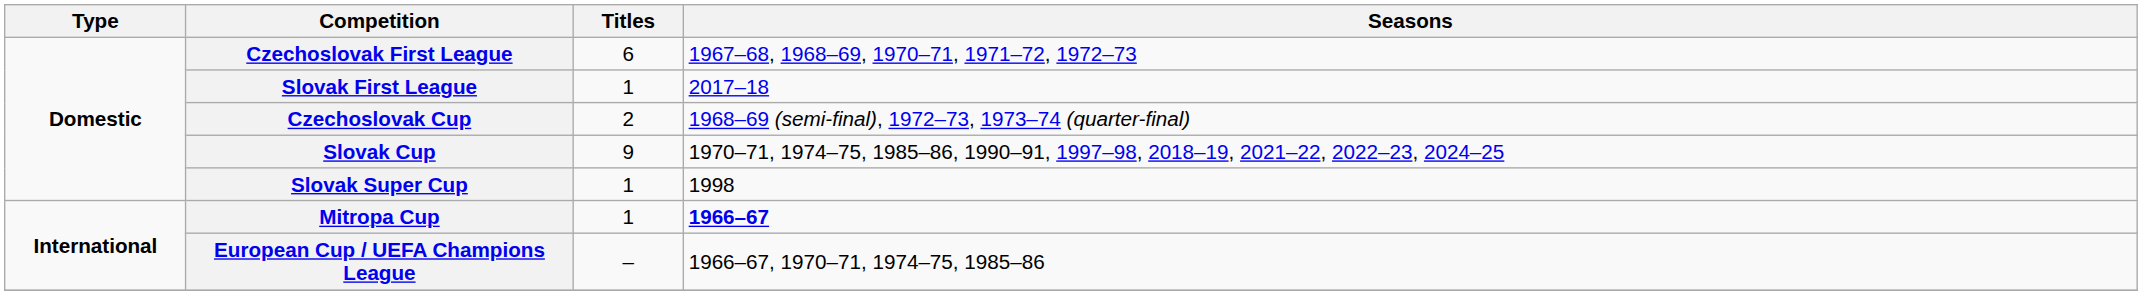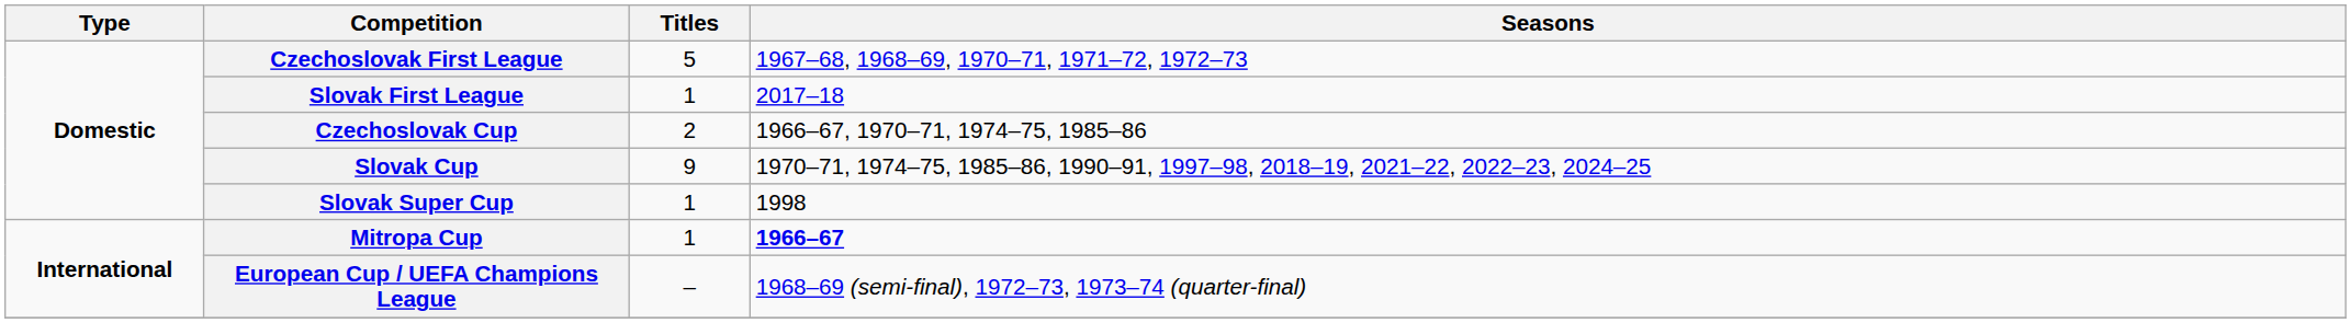 <table class="wikitable plainrowheaders" style="font-size:95%; text-align:center;">
 <tr>
 <th style="width: 1%;">Type</th>
 <th style="width: 5%;">Competition</th>
 <th style="width: 1%;">Titles</th>
 <th style="width: 21%;">Seasons</th>
 </tr>
 <tr>
 <td rowspan="5"><strong>Domestic</strong></td>
 <th scope=col><a href='#'>Czechoslovak First League</a></th>
-<td style="text-align:center">6</td>
+<td style="text-align:center">5</td>
 <td style="text-align:left"><a href='#'>1967–68</a>, <a href='#'>1968–69</a>, <a href='#'>1970–71</a>, <a href='#'>1971–72</a>, <a href='#'>1972–73</a></td>
 </tr>
 <tr>
 <th scope=col><a href='#'>Slovak First League</a></th>
 <td style="text-align:center">1</td>
 <td style="text-align:left"><a href='#'>2017–18</a></td>
 </tr>
 <tr>
 <th scope=col><a href='#'>Czechoslovak Cup</a></th>
 <td style="text-align:center">2</td>
-<td style="text-align:left"><a href='#'>1968–69</a> <em>(semi-final)</em>, <a href='#'>1972–73</a>, <a href='#'>1973–74</a> <em>(quarter-final)</em></td>
+<td style="text-align:left">1966–67, 1970–71, 1974–75, 1985–86</td>
 </tr>
 <tr>
 <th scope=col><a href='#'>Slovak Cup</a></th>
 <td style="text-align:center">9</td>
 <td style="text-align:left">1970–71, 1974–75, 1985–86, 1990–91, <a href='#'>1997–98</a>, <a href='#'>2018–19</a>, <a href='#'>2021–22</a>, <a href='#'>2022–23</a>, <a href='#'>2024–25</a></td>
 </tr>
 <tr>
 <th scope=col><a href='#'>Slovak Super Cup</a></th>
 <td style="text-align:center">1</td>
 <td style="text-align:left">1998</td>
 </tr>
 <tr>
 <td rowspan="2"><strong>International</strong></td>
 <th scope=col><a href='#'>Mitropa Cup</a></th>
 <td style="text-align:center">1</td>
 <td style="text-align:left"><strong><a href='#'>1966–67</a></strong></td>
 </tr>
 <tr>
 <th scope=col><a href='#'>European Cup / UEFA Champions League</a></th>
 <td style="text-align:center">–</td>
-<td style="text-align:left">1966–67, 1970–71, 1974–75, 1985–86</td>
+<td style="text-align:left"><a href='#'>1968–69</a> <em>(semi-final)</em>, <a href='#'>1972–73</a>, <a href='#'>1973–74</a> <em>(quarter-final)</em></td>
 </tr>
 <tr>
 </tr>
 </table>
